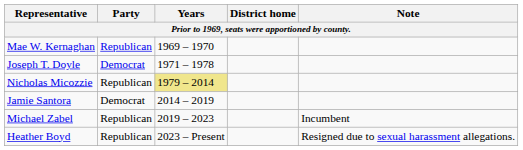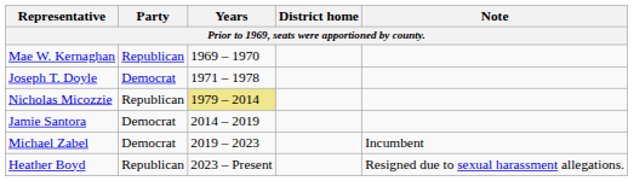 <table class=wikitable>
 <tr valign=bottom>
 <th>Representative</th>
 <th>Party</th>
 <th>Years</th>
 <th>District home</th>
 <th>Note</th>
 </tr>
 <tr>
 <th colspan=5 style="font-size: 80%;"><em>Prior to 1969, seats were apportioned by county.</em></th>
 </tr>
 <tr>
 <td><a href='#'>Mae W. Kernaghan</a></td>
 <td><a href='#'>Republican</a></td>
 <td>1969 – 1970</td>
 <td></td>
 <td></td>
 </tr>
 <tr>
 <td><a href='#'>Joseph T. Doyle</a></td>
 <td><a href='#'>Democrat</a></td>
 <td>1971 – 1978</td>
 <td></td>
 <td></td>
 </tr>
 <tr>
 <td><a href='#'>Nicholas Micozzie</a></td>
 <td>Republican</td>
 <td style="background: khaki;">1979 – 2014</td>
 <td></td>
 <td></td>
 </tr>
 <tr>
 <td><a href='#'>Jamie Santora</a></td>
 <td>Democrat</td>
 <td>2014 – 2019</td>
 <td></td>
 <td></td>
 </tr>
 <tr>
 <td><a href='#'>Michael Zabel</a></td>
-<td>Republican</td>
+<td>Democrat</td>
 <td>2019 – 2023</td>
 <td></td>
 <td>Incumbent</td>
 </tr>
 <tr>
 <td><a href='#'>Heather Boyd</a></td>
 <td>Republican</td>
 <td>2023 – Present</td>
 <td></td>
 <td>Resigned due to <a href='#'>sexual harassment</a> allegations.</td>
 </tr>
 </table>
